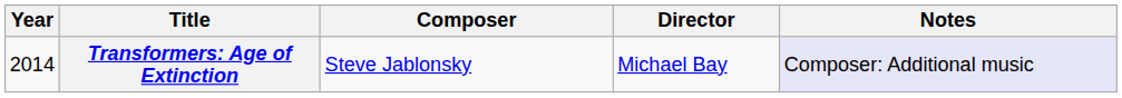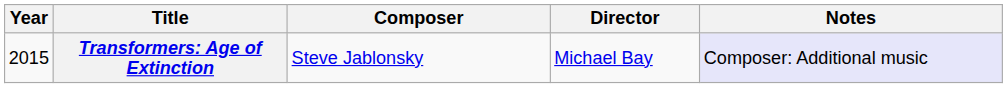 <table class="wikitable sortable" width=100%>
 <tr>
 <th width="30">Year</th>
 <th width="200">Title</th>
 <th width="225">Composer</th>
 <th width="125">Director</th>
 <th>Notes</th>
 </tr>
 <tr>
-<td>2014</td>
+<td>2015</td>
 <th><em><a href='#'>Transformers: Age of Extinction</a></em></th>
 <td><a href='#'>Steve Jablonsky</a></td>
 <td><a href='#'>Michael Bay</a></td>
 <td style="background: lavender;">Composer: Additional music</td>
 </tr>
 </table>
